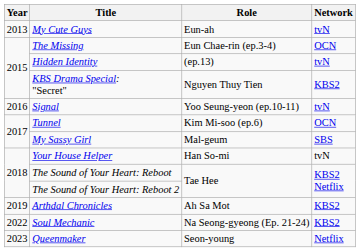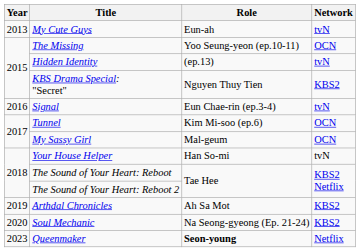 <table class="wikitable">
 <tr>
 <th>Year</th>
 <th>Title</th>
 <th>Role</th>
 <th>Network</th>
 </tr>
 <tr>
 <td>2013</td>
 <td><em><a href='#'>My Cute Guys</a></em></td>
 <td>Eun-ah</td>
 <td><a href='#'>tvN</a></td>
 </tr>
 <tr>
 <td rowspan="3">2015</td>
 <td><em><a href='#'>The Missing</a></em></td>
-<td>Eun Chae-rin (ep.3-4)</td>
+<td>Yoo Seung-yeon (ep.10-11)</td>
 <td><a href='#'>OCN</a></td>
 </tr>
 <tr>
 <td><em><a href='#'>Hidden Identity</a></em></td>
 <td>(ep.13)</td>
 <td><a href='#'>tvN</a></td>
 </tr>
 <tr>
 <td><em><a href='#'>KBS Drama Special</a>:</em><br>"Secret"</td>
 <td>Nguyen Thuy Tien</td>
 <td><a href='#'>KBS2</a></td>
 </tr>
 <tr>
 <td>2016</td>
 <td><em><a href='#'>Signal</a></em></td>
-<td>Yoo Seung-yeon (ep.10-11)</td>
+<td>Eun Chae-rin (ep.3-4)</td>
 <td><a href='#'>tvN</a></td>
 </tr>
 <tr>
 <td rowspan="2">2017</td>
 <td><em><a href='#'>Tunnel</a></em></td>
 <td>Kim Mi-soo (ep.6)</td>
 <td><a href='#'>OCN</a></td>
 </tr>
 <tr>
 <td><em><a href='#'>My Sassy Girl</a></em></td>
 <td>Mal-geum</td>
-<td><a href='#'>SBS</a></td>
+<td><a href='#'>OCN</a></td>
 </tr>
 <tr>
 <td rowspan="3">2018</td>
 <td><em><a href='#'>Your House Helper</a></em></td>
 <td>Han So-mi</td>
 <td>tvN</td>
 </tr>
 <tr>
 <td><em>The Sound of Your Heart: Reboot </em></td>
 <td rowspan="2">Tae Hee</td>
 <td rowspan="2"><a href='#'>KBS2</a>  <br> <a href='#'>Netflix</a></td>
 </tr>
 <tr>
 <td><em>The Sound of Your Heart: Reboot 2</em></td>
 </tr>
 <tr>
 <td>2019</td>
 <td><em><a href='#'>Arthdal Chronicles</a></em></td>
 <td>Ah Sa Mot</td>
 <td><a href='#'>KBS2</a></td>
 </tr>
 <tr>
-<td>2022</td>
+<td>2020</td>
 <td><em><a href='#'>Soul Mechanic</a></em></td>
 <td>Na Seong-gyeong (Ep. 21-24)</td>
 <td><a href='#'>KBS2</a></td>
 </tr>
 <tr>
 <td>2023</td>
 <td><em><a href='#'>Queenmaker</a></em></td>
-<td>Seon-young</td>
+<td><strong>Seon-young</strong></td>
 <td><a href='#'>Netflix</a></td>
 </tr>
 </table>
